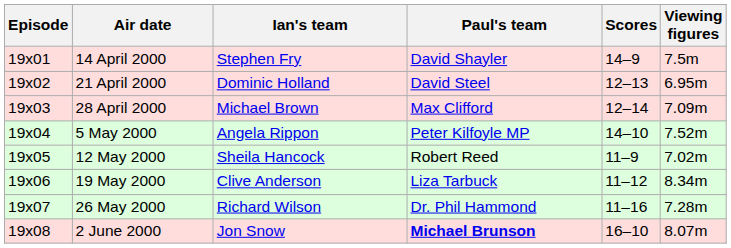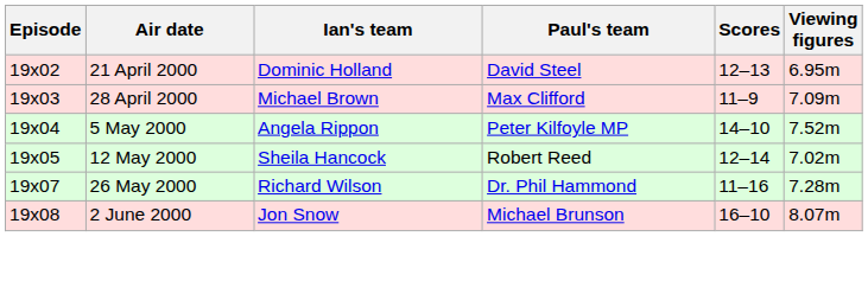 <table class="wikitable" style="width:745px;">
 <tr>
 <th style="width:5%;">Episode</th>
 <th style="width:23%;">Air date</th>
 <th style="width:31%;">Ian's team</th>
 <th style="width:31%;">Paul's team</th>
 <th style="width:6%;">Scores</th>
 <th style="width:120%;">Viewing figures</th>
-</tr>
-<tr style="background:#fdd;">
-<td>19x01</td>
-<td>14 April 2000</td>
-<td><a href='#'>Stephen Fry</a></td>
-<td><a href='#'>David Shayler</a></td>
-<td>14–9</td>
-<td>7.5m</td>
 </tr>
 <tr style="background:#fdd;">
 <td>19x02</td>
 <td>21 April 2000</td>
 <td><a href='#'>Dominic Holland</a></td>
 <td><a href='#'>David Steel</a></td>
 <td>12–13</td>
 <td>6.95m</td>
 </tr>
 <tr style="background:#fdd;">
 <td>19x03</td>
 <td>28 April 2000</td>
 <td><a href='#'>Michael Brown</a></td>
 <td><a href='#'>Max Clifford</a></td>
-<td>12–14</td>
+<td>11–9</td>
 <td>7.09m</td>
 </tr>
 <tr style="background:#dfd;">
 <td>19x04</td>
 <td>5 May 2000</td>
 <td><a href='#'>Angela Rippon</a></td>
 <td><a href='#'>Peter Kilfoyle MP</a></td>
 <td>14–10</td>
 <td>7.52m</td>
 </tr>
 <tr style="background:#dfd;">
 <td>19x05</td>
 <td>12 May 2000</td>
 <td><a href='#'>Sheila Hancock</a></td>
 <td>Robert Reed</td>
-<td>11–9</td>
+<td>12–14</td>
 <td>7.02m</td>
-</tr>
-<tr style="background:#dfd;">
-<td>19x06</td>
-<td>19 May 2000</td>
-<td><a href='#'>Clive Anderson</a></td>
-<td><a href='#'>Liza Tarbuck</a></td>
-<td>11–12</td>
-<td>8.34m</td>
 </tr>
 <tr style="background:#dfd;">
 <td>19x07</td>
 <td>26 May 2000</td>
 <td><a href='#'>Richard Wilson</a></td>
 <td><a href='#'>Dr. Phil Hammond</a></td>
 <td>11–16</td>
 <td>7.28m</td>
 </tr>
 <tr style="background:#fdd;">
 <td>19x08</td>
 <td>2 June 2000</td>
 <td><a href='#'>Jon Snow</a></td>
-<td><strong><a href='#'>Michael Brunson</a></strong></td>
+<td><a href='#'>Michael Brunson</a></td>
 <td>16–10</td>
 <td>8.07m</td>
 </tr>
 </table>
